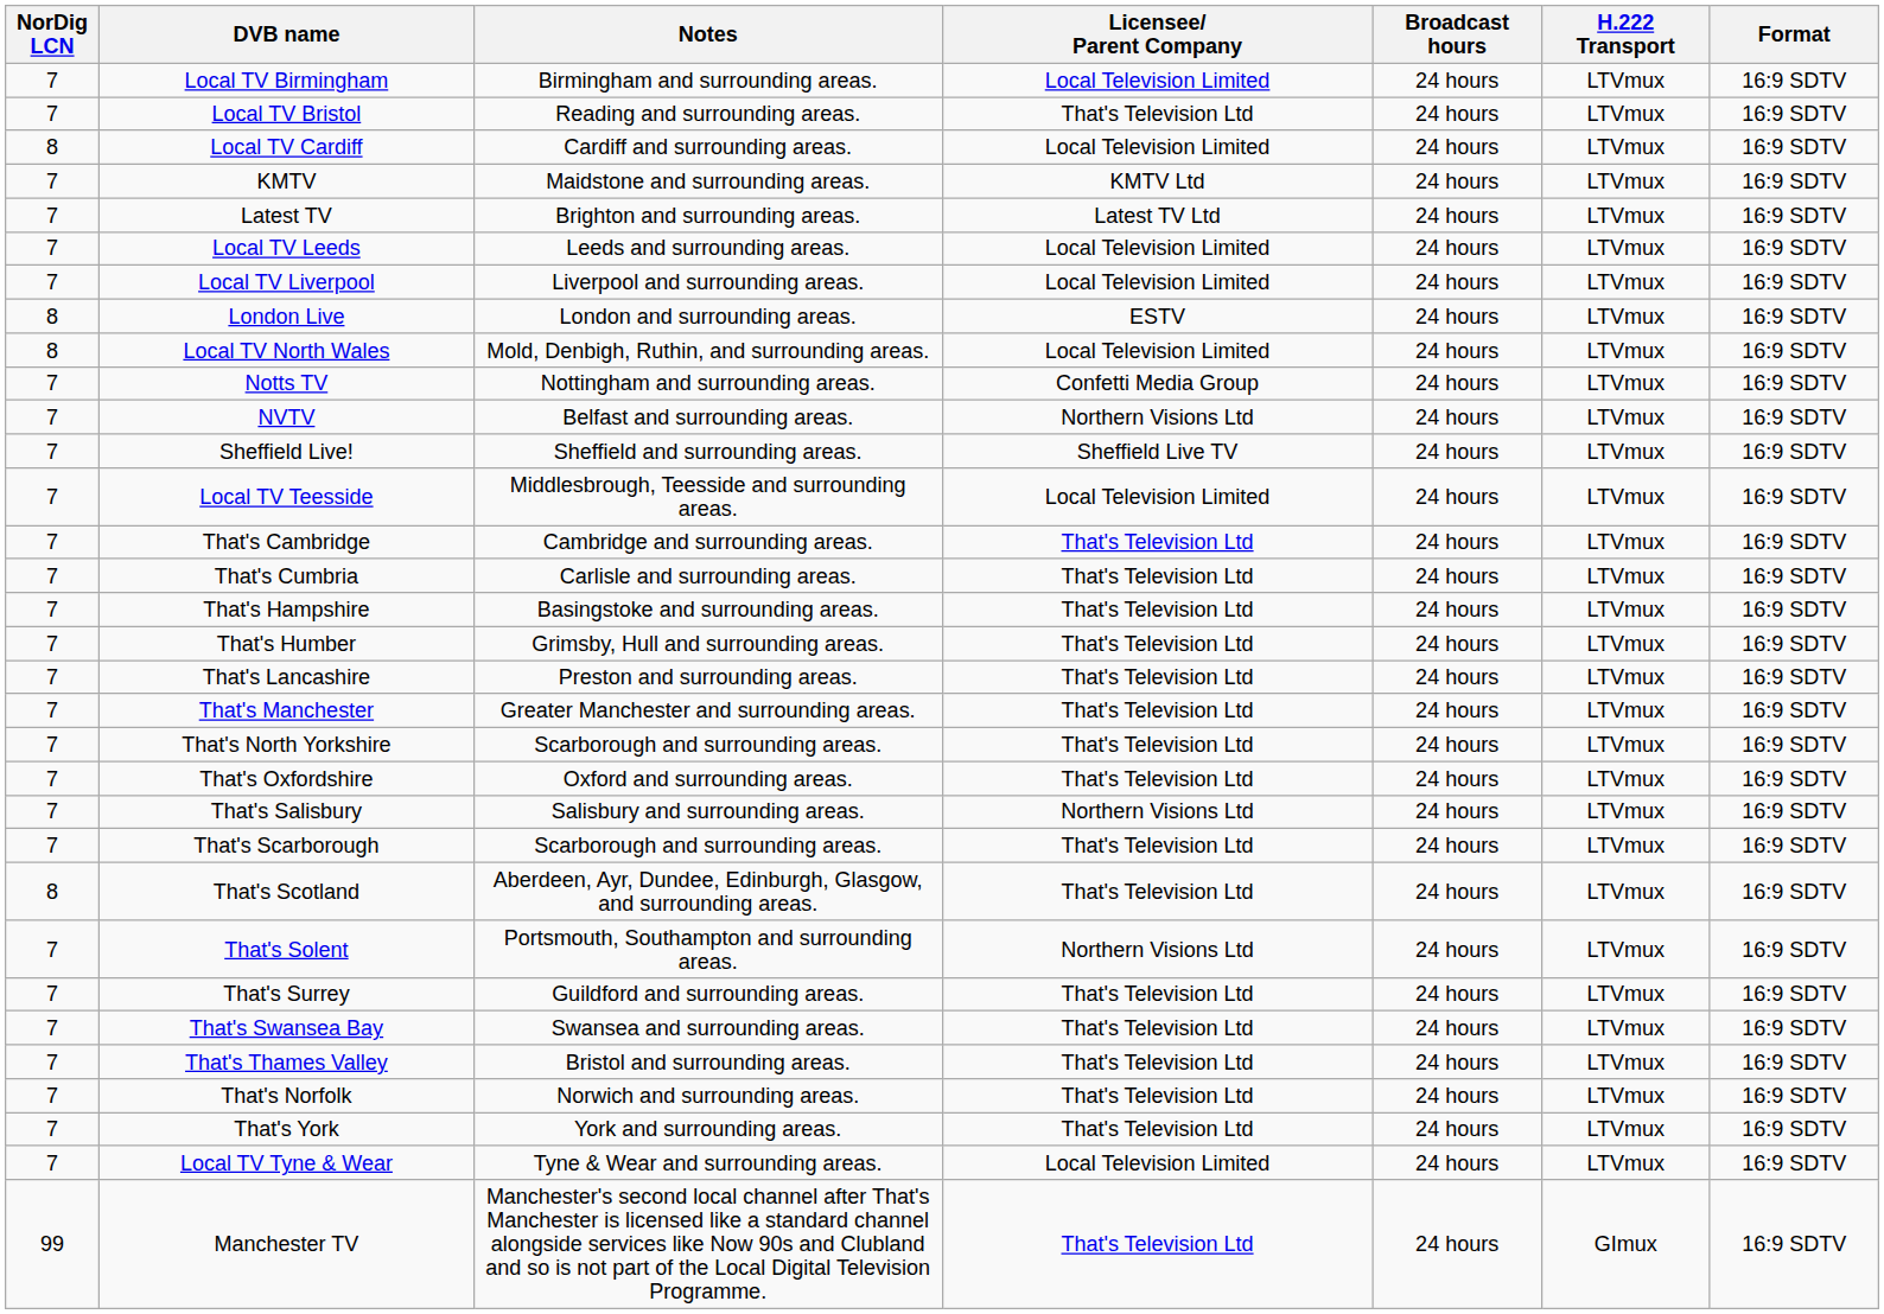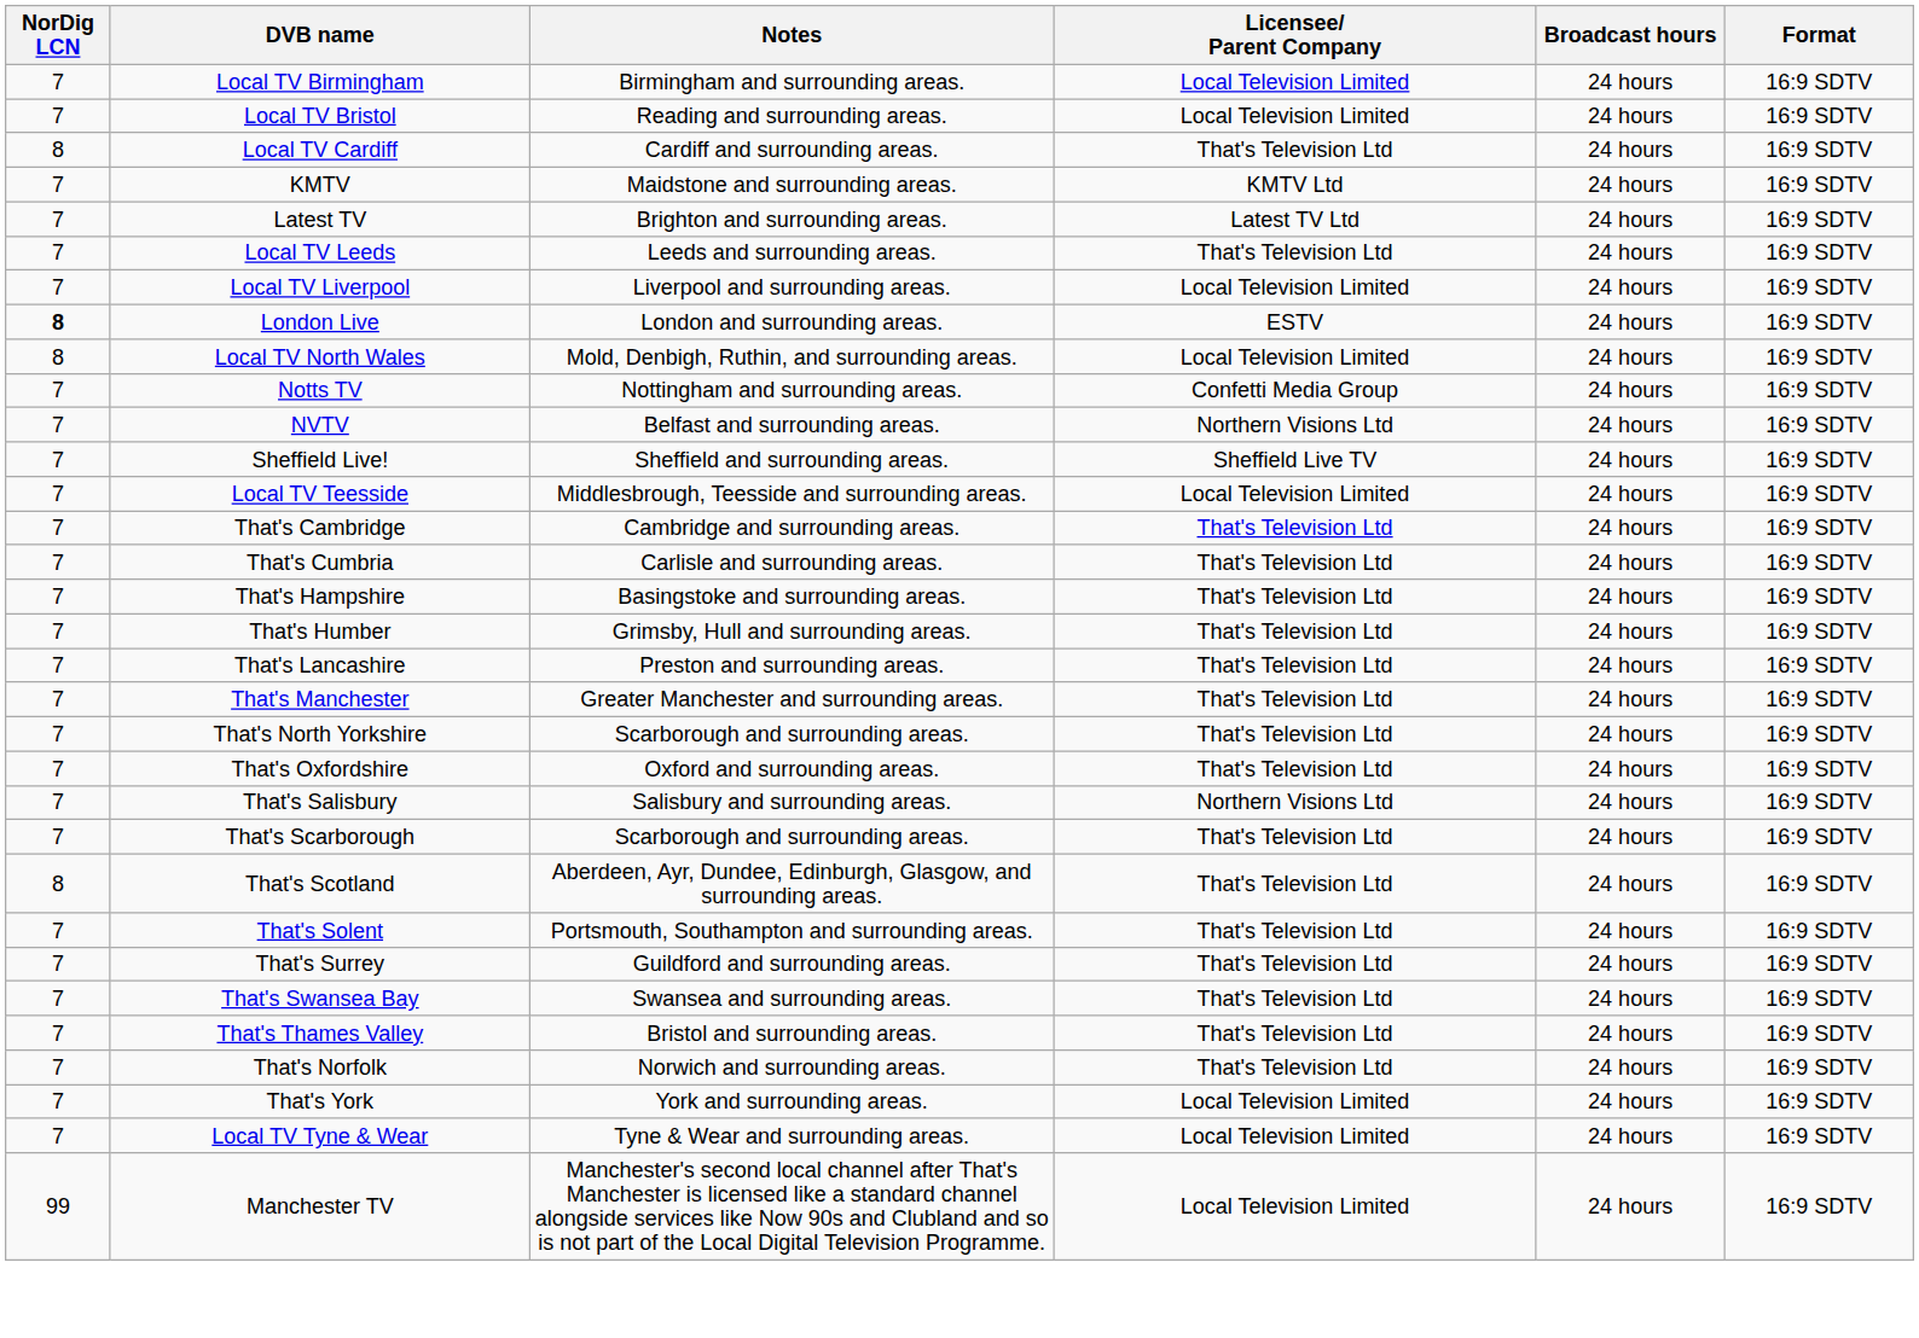 <table class="wikitable sortable" style="font-size:90%; text-align:center; width:100%;">
 <tr>
 <th style="width:5%;">NorDig <a href='#'>LCN</a></th>
 <th style="width:20%;">DVB name</th>
 <th style="width:25%;" class="unsortable">Notes</th>
 <th style="width:23%;">Licensee/<br>Parent Company</th>
 <th style="width:9%;">Broadcast hours</th>
-<th style="width:9%;"><a href='#'>H.222</a><br>Transport</th>
 <th style="width:9%;">Format</th>
 </tr>
 <tr>
 <td>7</td>
 <td><a href='#'>Local TV Birmingham</a></td>
 <td>Birmingham and surrounding areas.</td>
 <td><a href='#'>Local Television Limited</a></td>
 <td>24 hours</td>
-<td>LTVmux</td>
 <td>16:9 SDTV</td>
 </tr>
 <tr>
 <td>7</td>
 <td><a href='#'>Local TV Bristol</a></td>
 <td>Reading and surrounding areas.</td>
-<td>That's Television Ltd</td>
+<td>Local Television Limited</td>
 <td>24 hours</td>
-<td>LTVmux</td>
 <td>16:9 SDTV</td>
 </tr>
 <tr>
 <td>8</td>
 <td><a href='#'>Local TV Cardiff</a></td>
 <td>Cardiff and surrounding areas.</td>
-<td>Local Television Limited</td>
+<td>That's Television Ltd</td>
 <td>24 hours</td>
-<td>LTVmux</td>
 <td>16:9 SDTV</td>
 </tr>
 <tr>
 <td>7</td>
 <td>KMTV</td>
 <td>Maidstone and surrounding areas.</td>
 <td>KMTV Ltd</td>
 <td>24 hours</td>
-<td>LTVmux</td>
 <td>16:9 SDTV</td>
 </tr>
 <tr>
 <td>7</td>
 <td>Latest TV</td>
 <td>Brighton and surrounding areas.</td>
 <td>Latest TV Ltd</td>
 <td>24 hours</td>
-<td>LTVmux</td>
 <td>16:9 SDTV</td>
 </tr>
 <tr>
 <td>7</td>
 <td><a href='#'>Local TV Leeds</a></td>
 <td>Leeds and surrounding areas.</td>
-<td>Local Television Limited</td>
+<td>That's Television Ltd</td>
 <td>24 hours</td>
-<td>LTVmux</td>
 <td>16:9 SDTV</td>
 </tr>
 <tr>
 <td>7</td>
 <td><a href='#'>Local TV Liverpool</a></td>
 <td>Liverpool and surrounding areas.</td>
 <td>Local Television Limited</td>
 <td>24 hours</td>
-<td>LTVmux</td>
 <td>16:9 SDTV</td>
 </tr>
 <tr>
-<td>8</td>
+<td><strong>8</strong></td>
 <td><a href='#'>London Live</a></td>
 <td>London and surrounding areas.</td>
 <td>ESTV</td>
 <td>24 hours</td>
-<td>LTVmux</td>
 <td>16:9 SDTV</td>
 </tr>
 <tr>
 <td>8</td>
 <td><a href='#'>Local TV North Wales</a></td>
 <td>Mold, Denbigh, Ruthin, and surrounding areas.</td>
 <td>Local Television Limited</td>
 <td>24 hours</td>
-<td>LTVmux</td>
 <td>16:9 SDTV</td>
 </tr>
 <tr>
 <td>7</td>
 <td><a href='#'>Notts TV</a></td>
 <td>Nottingham and surrounding areas.</td>
 <td>Confetti Media Group</td>
 <td>24 hours</td>
-<td>LTVmux</td>
 <td>16:9 SDTV</td>
 </tr>
 <tr>
 <td>7</td>
 <td><a href='#'>NVTV</a></td>
 <td>Belfast and surrounding areas.</td>
 <td>Northern Visions Ltd</td>
 <td>24 hours</td>
-<td>LTVmux</td>
 <td>16:9 SDTV</td>
 </tr>
 <tr>
 <td>7</td>
 <td>Sheffield Live!</td>
 <td>Sheffield and surrounding areas.</td>
 <td>Sheffield Live TV</td>
 <td>24 hours</td>
-<td>LTVmux</td>
 <td>16:9 SDTV</td>
 </tr>
 <tr>
 <td>7</td>
 <td><a href='#'>Local TV Teesside</a></td>
 <td>Middlesbrough, Teesside and surrounding areas.</td>
 <td>Local Television Limited</td>
 <td>24 hours</td>
-<td>LTVmux</td>
 <td>16:9 SDTV</td>
 </tr>
 <tr>
 <td>7</td>
 <td>That's Cambridge</td>
 <td>Cambridge and surrounding areas.</td>
 <td><a href='#'>That's Television Ltd</a></td>
 <td>24 hours</td>
-<td>LTVmux</td>
 <td>16:9 SDTV</td>
 </tr>
 <tr>
 <td>7</td>
 <td>That's Cumbria</td>
 <td>Carlisle and surrounding areas.</td>
 <td>That's Television Ltd</td>
 <td>24 hours</td>
-<td>LTVmux</td>
 <td>16:9 SDTV</td>
 </tr>
 <tr>
 <td>7</td>
 <td>That's Hampshire</td>
 <td>Basingstoke and surrounding areas.</td>
 <td>That's Television Ltd</td>
 <td>24 hours</td>
-<td>LTVmux</td>
 <td>16:9 SDTV</td>
 </tr>
 <tr>
 <td>7</td>
 <td>That's Humber</td>
 <td>Grimsby, Hull and surrounding areas.</td>
 <td>That's Television Ltd</td>
 <td>24 hours</td>
-<td>LTVmux</td>
 <td>16:9 SDTV</td>
 </tr>
 <tr>
 <td>7</td>
 <td>That's Lancashire</td>
 <td>Preston and surrounding areas.</td>
 <td>That's Television Ltd</td>
 <td>24 hours</td>
-<td>LTVmux</td>
 <td>16:9 SDTV</td>
 </tr>
 <tr>
 <td>7</td>
 <td><a href='#'>That's Manchester</a></td>
 <td>Greater Manchester and surrounding areas.</td>
 <td>That's Television Ltd</td>
 <td>24 hours</td>
-<td>LTVmux</td>
 <td>16:9 SDTV</td>
 </tr>
 <tr>
 <td>7</td>
 <td>That's North Yorkshire</td>
 <td>Scarborough and surrounding areas.</td>
 <td>That's Television Ltd</td>
 <td>24 hours</td>
-<td>LTVmux</td>
 <td>16:9 SDTV</td>
 </tr>
 <tr>
 <td>7</td>
 <td>That's Oxfordshire</td>
 <td>Oxford and surrounding areas.</td>
 <td>That's Television Ltd</td>
 <td>24 hours</td>
-<td>LTVmux</td>
 <td>16:9 SDTV</td>
 </tr>
 <tr>
 <td>7</td>
 <td>That's Salisbury</td>
 <td>Salisbury and surrounding areas.</td>
 <td>Northern Visions Ltd</td>
 <td>24 hours</td>
-<td>LTVmux</td>
 <td>16:9 SDTV</td>
 </tr>
 <tr>
 <td>7</td>
 <td>That's Scarborough</td>
 <td>Scarborough and surrounding areas.</td>
 <td>That's Television Ltd</td>
 <td>24 hours</td>
-<td>LTVmux</td>
 <td>16:9 SDTV</td>
 </tr>
 <tr>
 <td>8</td>
 <td>That's Scotland</td>
 <td>Aberdeen, Ayr, Dundee, Edinburgh, Glasgow, and surrounding areas.</td>
 <td>That's Television Ltd</td>
 <td>24 hours</td>
-<td>LTVmux</td>
 <td>16:9 SDTV</td>
 </tr>
 <tr>
 <td>7</td>
 <td><a href='#'>That's Solent</a></td>
 <td>Portsmouth, Southampton and surrounding areas.</td>
-<td>Northern Visions Ltd</td>
+<td>That's Television Ltd</td>
 <td>24 hours</td>
-<td>LTVmux</td>
 <td>16:9 SDTV</td>
 </tr>
 <tr>
 <td>7</td>
 <td>That's Surrey</td>
 <td>Guildford and surrounding areas.</td>
 <td>That's Television Ltd</td>
 <td>24 hours</td>
-<td>LTVmux</td>
 <td>16:9 SDTV</td>
 </tr>
 <tr>
 <td>7</td>
 <td><a href='#'>That's Swansea Bay</a></td>
 <td>Swansea and surrounding areas.</td>
 <td>That's Television Ltd</td>
 <td>24 hours</td>
-<td>LTVmux</td>
 <td>16:9 SDTV</td>
 </tr>
 <tr>
 <td>7</td>
 <td><a href='#'>That's Thames Valley</a></td>
 <td>Bristol and surrounding areas.</td>
 <td>That's Television Ltd</td>
 <td>24 hours</td>
-<td>LTVmux</td>
 <td>16:9 SDTV</td>
 </tr>
 <tr>
 <td>7</td>
 <td>That's Norfolk</td>
 <td>Norwich and surrounding areas.</td>
 <td>That's Television Ltd</td>
 <td>24 hours</td>
-<td>LTVmux</td>
 <td>16:9 SDTV</td>
 </tr>
 <tr>
 <td>7</td>
 <td>That's York</td>
 <td>York and surrounding areas.</td>
-<td>That's Television Ltd</td>
+<td>Local Television Limited</td>
 <td>24 hours</td>
-<td>LTVmux</td>
 <td>16:9 SDTV</td>
 </tr>
 <tr>
 <td>7</td>
 <td><a href='#'>Local TV Tyne & Wear</a></td>
 <td>Tyne & Wear and surrounding areas.</td>
 <td>Local Television Limited</td>
 <td>24 hours</td>
-<td>LTVmux</td>
 <td>16:9 SDTV</td>
 </tr>
 <tr>
 <td>99</td>
 <td>Manchester TV</td>
 <td>Manchester's second local channel after That's Manchester is licensed like a standard channel alongside services like Now 90s and Clubland and so is not part of the Local Digital Television Programme.</td>
-<td><a href='#'>That's Television Ltd</a></td>
+<td>Local Television Limited</td>
 <td>24 hours</td>
-<td>GImux</td>
 <td>16:9 SDTV</td>
 </tr>
 </table>
